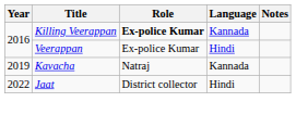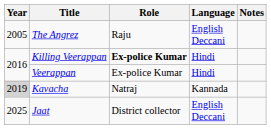 <table class="wikitable">
 <tr>
 <th>Year</th>
 <th>Title</th>
 <th>Role</th>
 <th>Language</th>
 <th>Notes</th>
 </tr>
 <tr>
+<td>2005</td>
+<td><em><a href='#'>The Angrez</a></em></td>
+<td>Raju</td>
+<td><a href='#'>English</a><br><a href='#'>Deccani</a></td>
+<td></td>
+</tr>
+<tr>
 <td rowspan="2">2016</td>
 <td><em><a href='#'>Killing Veerappan</a></em></td>
 <td><strong>Ex-police Kumar</strong></td>
-<td><a href='#'>Kannada</a></td>
+<td><a href='#'>Hindi</a></td>
 <td></td>
 </tr>
 <tr>
 <td><em><a href='#'>Veerappan</a></em></td>
 <td>Ex-police Kumar</td>
 <td><a href='#'>Hindi</a></td>
 <td></td>
 </tr>
 <tr>
-<td>2019</td>
+<td style="background: lightgrey;">2019</td>
 <td><em><a href='#'>Kavacha</a></em></td>
 <td>Natraj</td>
 <td>Kannada</td>
 <td></td>
 </tr>
 <tr>
-<td>2022</td>
+<td>2025</td>
 <td><em><a href='#'>Jaat</a></em></td>
 <td>District collector</td>
-<td>Hindi</td>
+<td><a href='#'>English</a><br><a href='#'>Deccani</a></td>
 <td></td>
 </tr>
 </table>
